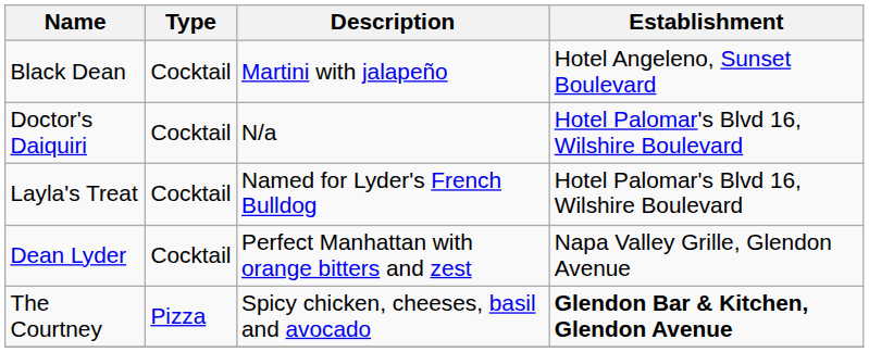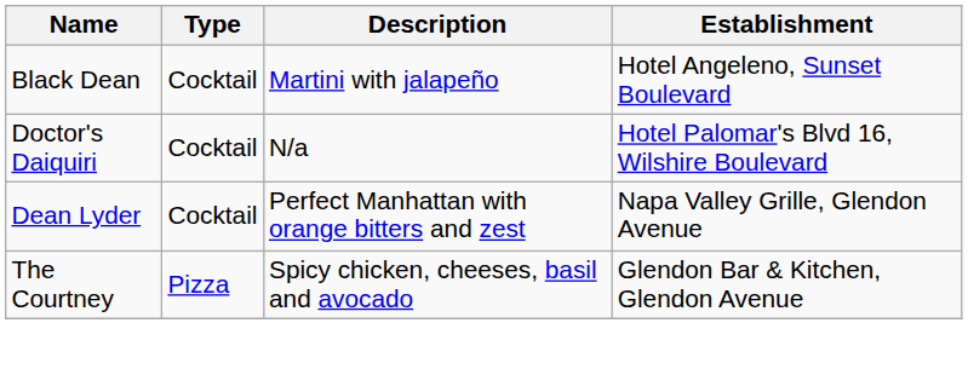 <table class="wikitable sortable">
 <tr>
 <th>Name</th>
 <th>Type</th>
 <th>Description</th>
 <th>Establishment</th>
 </tr>
 <tr>
 <td>Black Dean</td>
 <td>Cocktail</td>
 <td><a href='#'>Martini</a> with <a href='#'>jalapeño</a></td>
 <td>Hotel Angeleno, <a href='#'>Sunset Boulevard</a></td>
 </tr>
 <tr>
 <td>Doctor's <a href='#'>Daiquiri</a></td>
 <td>Cocktail</td>
 <td>N/a</td>
 <td><a href='#'>Hotel Palomar</a>'s Blvd 16, <a href='#'>Wilshire Boulevard</a></td>
 </tr>
 <tr>
-<td>Layla's Treat</td>
-<td>Cocktail</td>
-<td>Named for Lyder's <a href='#'>French Bulldog</a></td>
-<td>Hotel Palomar's Blvd 16, Wilshire Boulevard</td>
-</tr>
-<tr>
 <td><a href='#'>Dean Lyder</a></td>
 <td>Cocktail</td>
 <td>Perfect Manhattan with <a href='#'>orange bitters</a> and <a href='#'>zest</a></td>
 <td>Napa Valley Grille, Glendon Avenue</td>
 </tr>
 <tr>
 <td>The Courtney</td>
 <td><a href='#'>Pizza</a></td>
 <td>Spicy chicken, cheeses, <a href='#'>basil</a> and <a href='#'>avocado</a></td>
-<td><strong>Glendon Bar & Kitchen, Glendon Avenue</strong></td>
+<td>Glendon Bar & Kitchen, Glendon Avenue</td>
 </tr>
 <tr>
 </tr>
 </table>
